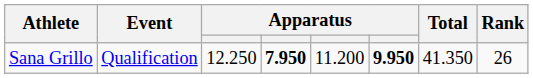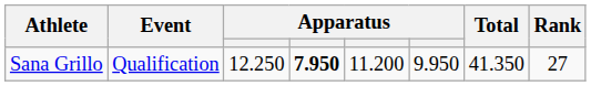 <table class="wikitable" style="font-size:90%">
 <tr>
 <th rowspan=2>Athlete</th>
 <th rowspan=2>Event</th>
 <th colspan=4>Apparatus</th>
 <th rowspan=2>Total</th>
 <th rowspan=2>Rank</th>
 </tr>
 <tr style="font-size:95%">
 <th></th>
 <th></th>
 <th></th>
 <th></th>
 </tr>
 <tr align=center>
 <td align=left><a href='#'>Sana Grillo</a></td>
 <td align=left><a href='#'>Qualification</a></td>
 <td>12.250</td>
 <td><strong>7.950</strong></td>
 <td>11.200</td>
-<td><strong>9.950</strong></td>
+<td>9.950</td>
 <td>41.350</td>
-<td>26</td>
+<td>27</td>
 </tr>
 </table>
